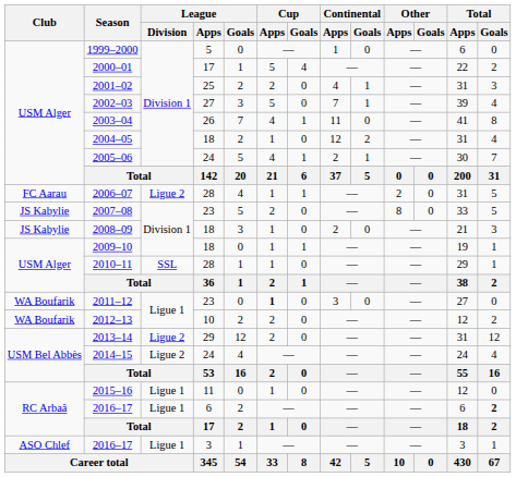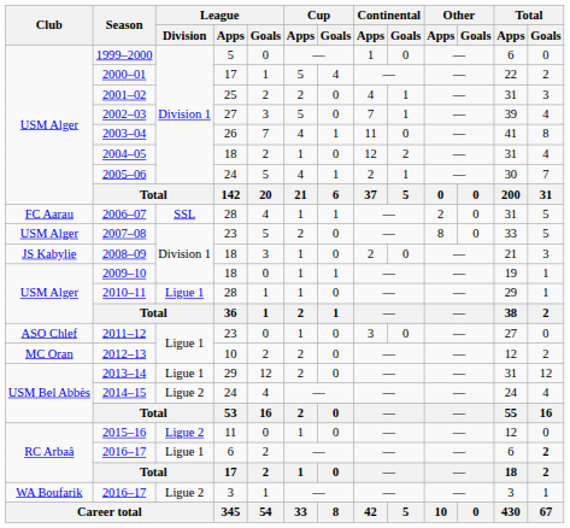 <table class="wikitable" style="text-align: center">
 <tr>
 <th rowspan="2">Club</th>
 <th rowspan="2">Season</th>
 <th colspan="3">League</th>
 <th colspan="2">Cup</th>
 <th colspan="2">Continental</th>
 <th colspan="2">Other</th>
 <th colspan="2">Total</th>
 </tr>
 <tr>
 <th>Division</th>
 <th>Apps</th>
 <th>Goals</th>
 <th>Apps</th>
 <th>Goals</th>
 <th>Apps</th>
 <th>Goals</th>
 <th>Apps</th>
 <th>Goals</th>
 <th>Apps</th>
 <th>Goals</th>
 </tr>
 <tr>
 <td rowspan="8" valign="center"><a href='#'>USM Alger</a></td>
 <td><a href='#'>1999–2000</a></td>
 <td rowspan=7><a href='#'>Division 1</a></td>
 <td>5</td>
 <td>0</td>
 <td colspan=2>—</td>
 <td>1</td>
 <td>0</td>
 <td colspan=2>—</td>
 <td>6</td>
 <td>0</td>
 </tr>
 <tr>
 <td><a href='#'>2000–01</a></td>
 <td>17</td>
 <td>1</td>
 <td>5</td>
 <td>4</td>
 <td colspan=2>—</td>
 <td colspan=2>—</td>
 <td>22</td>
 <td>2</td>
 </tr>
 <tr>
 <td><a href='#'>2001–02</a></td>
 <td>25</td>
 <td>2</td>
 <td>2</td>
 <td>0</td>
 <td>4</td>
 <td>1</td>
 <td colspan=2>—</td>
 <td>31</td>
 <td>3</td>
 </tr>
 <tr>
 <td><a href='#'>2002–03</a></td>
 <td>27</td>
 <td>3</td>
 <td>5</td>
 <td>0</td>
 <td>7</td>
 <td>1</td>
 <td colspan=2>—</td>
 <td>39</td>
 <td>4</td>
 </tr>
 <tr>
 <td><a href='#'>2003–04</a></td>
 <td>26</td>
 <td>7</td>
 <td>4</td>
 <td>1</td>
 <td>11</td>
 <td>0</td>
 <td colspan=2>—</td>
 <td>41</td>
 <td>8</td>
 </tr>
 <tr>
 <td><a href='#'>2004–05</a></td>
 <td>18</td>
 <td>2</td>
 <td>1</td>
 <td>0</td>
 <td>12</td>
 <td>2</td>
 <td colspan=2>—</td>
 <td>31</td>
 <td>4</td>
 </tr>
 <tr>
 <td><a href='#'>2005–06</a></td>
 <td>24</td>
 <td>5</td>
 <td>4</td>
 <td>1</td>
 <td>2</td>
 <td>1</td>
 <td colspan=2>—</td>
 <td>30</td>
 <td>7</td>
 </tr>
 <tr>
 <th colspan="2">Total</th>
 <th>142</th>
 <th>20</th>
 <th>21</th>
 <th>6</th>
 <th>37</th>
 <th>5</th>
 <th>0</th>
 <th>0</th>
 <th>200</th>
 <th>31</th>
 </tr>
 <tr>
 <td><a href='#'>FC Aarau</a></td>
 <td><a href='#'>2006–07</a></td>
-<td><a href='#'>Ligue 2</a></td>
+<td><a href='#'>SSL</a></td>
 <td>28</td>
 <td>4</td>
 <td>1</td>
 <td>1</td>
 <td colspan=2>—</td>
 <td>2</td>
 <td>0</td>
 <td>31</td>
 <td>5</td>
 </tr>
 <tr>
-<td><a href='#'>JS Kabylie</a></td>
+<td><a href='#'>USM Alger</a></td>
 <td><a href='#'>2007–08</a></td>
 <td rowspan=3>Division 1</td>
 <td>23</td>
 <td>5</td>
 <td>2</td>
 <td>0</td>
 <td colspan=2>—</td>
 <td>8</td>
 <td>0</td>
 <td>33</td>
 <td>5</td>
 </tr>
 <tr>
 <td><a href='#'>JS Kabylie</a></td>
 <td><a href='#'>2008–09</a></td>
 <td>18</td>
 <td>3</td>
 <td>1</td>
 <td>0</td>
 <td>2</td>
 <td>0</td>
 <td colspan=2>—</td>
 <td>21</td>
 <td>3</td>
 </tr>
 <tr>
 <td rowspan="3" valign="center"><a href='#'>USM Alger</a></td>
 <td><a href='#'>2009–10</a></td>
 <td>18</td>
 <td>0</td>
 <td>1</td>
 <td>1</td>
 <td colspan=2>—</td>
 <td colspan=2>—</td>
 <td>19</td>
 <td>1</td>
 </tr>
 <tr>
 <td><a href='#'>2010–11</a></td>
-<td><a href='#'>SSL</a></td>
+<td><a href='#'>Ligue 1</a></td>
 <td>28</td>
 <td>1</td>
 <td>1</td>
 <td>0</td>
 <td colspan=2>—</td>
 <td colspan=2>—</td>
 <td>29</td>
 <td>1</td>
 </tr>
 <tr>
 <th colspan="2">Total</th>
 <th>36</th>
 <th>1</th>
 <th>2</th>
 <th>1</th>
 <th colspan=2>—</th>
 <th colspan=2>—</th>
 <th>38</th>
 <th>2</th>
 </tr>
 <tr>
-<td><a href='#'>WA Boufarik</a></td>
+<td><a href='#'>ASO Chlef</a></td>
 <td><a href='#'>2011–12</a></td>
 <td rowspan=2>Ligue 1</td>
 <td>23</td>
 <td>0</td>
-<td><strong>1</strong></td>
+<td>1</td>
 <td>0</td>
 <td>3</td>
 <td>0</td>
 <td colspan=2>—</td>
 <td>27</td>
 <td>0</td>
 </tr>
 <tr>
-<td><a href='#'>WA Boufarik</a></td>
+<td><a href='#'>MC Oran</a></td>
 <td><a href='#'>2012–13</a></td>
 <td>10</td>
 <td>2</td>
 <td>2</td>
 <td>0</td>
 <td colspan=2>—</td>
 <td colspan=2>—</td>
 <td>12</td>
 <td>2</td>
 </tr>
 <tr>
 <td rowspan="3" valign="center"><a href='#'>USM Bel Abbès</a></td>
 <td><a href='#'>2013–14</a></td>
-<td><a href='#'>Ligue 2</a></td>
+<td>Ligue 1</td>
 <td>29</td>
 <td>12</td>
 <td>2</td>
 <td>0</td>
 <td colspan=2>—</td>
 <td colspan=2>—</td>
 <td>31</td>
 <td>12</td>
 </tr>
 <tr>
 <td><a href='#'>2014–15</a></td>
 <td>Ligue 2</td>
 <td>24</td>
 <td>4</td>
 <td colspan=2>—</td>
 <td colspan=2>—</td>
 <td colspan=2>—</td>
 <td>24</td>
 <td>4</td>
 </tr>
 <tr>
 <th colspan="2">Total</th>
 <th>53</th>
 <th>16</th>
 <th>2</th>
 <th>0</th>
 <th colspan=2>—</th>
 <th colspan=2>—</th>
 <th>55</th>
 <th>16</th>
 </tr>
 <tr>
 <td rowspan="3" valign="center"><a href='#'>RC Arbaâ</a></td>
 <td><a href='#'>2015–16</a></td>
-<td>Ligue 1</td>
+<td><a href='#'>Ligue 2</a></td>
 <td>11</td>
 <td>0</td>
 <td>1</td>
 <td>0</td>
 <td colspan=2>—</td>
 <td colspan=2>—</td>
 <td>12</td>
 <td>0</td>
 </tr>
 <tr>
 <td><a href='#'>2016–17</a></td>
 <td>Ligue 1</td>
 <td>6</td>
 <td>2</td>
 <td colspan=2>—</td>
 <td colspan=2>—</td>
 <td colspan=2>—</td>
 <td>6</td>
 <td><strong>2</strong></td>
 </tr>
 <tr>
 <th colspan="2">Total</th>
 <th>17</th>
 <th>2</th>
 <th>1</th>
 <th>0</th>
 <th colspan=2>—</th>
 <th colspan=2>—</th>
 <th>18</th>
 <th>2</th>
 </tr>
 <tr>
-<td><a href='#'>ASO Chlef</a></td>
+<td><a href='#'>WA Boufarik</a></td>
 <td><a href='#'>2016–17</a></td>
-<td>Ligue 1</td>
+<td>Ligue 2</td>
 <td>3</td>
 <td>1</td>
 <td colspan=2>—</td>
 <td colspan=2>—</td>
 <td colspan=2>—</td>
 <td>3</td>
 <td>1</td>
 </tr>
 <tr>
 <th colspan="3">Career total</th>
 <th>345</th>
 <th>54</th>
 <th>33</th>
 <th>8</th>
 <th>42</th>
 <th>5</th>
 <th>10</th>
 <th>0</th>
 <th>430</th>
 <th>67</th>
 </tr>
 </table>
